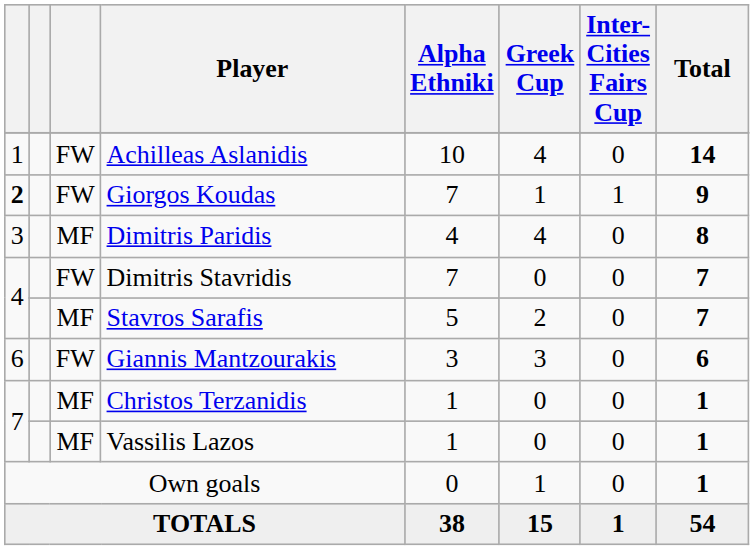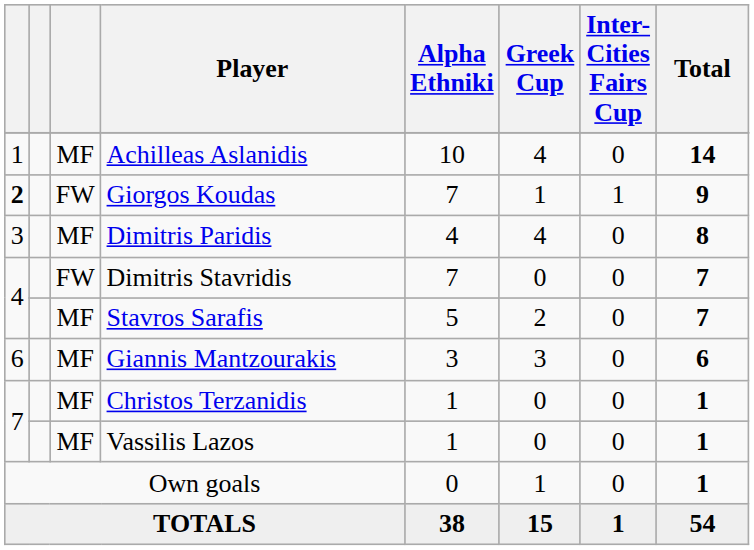 <table class="wikitable sortable" style="text-align:center">
 <tr>
 <th width=5></th>
 <th width=5></th>
 <th width=5></th>
 <th width=180>Player</th>
 <th width=30><a href='#'>Alpha Ethniki</a></th>
 <th width=30><a href='#'>Greek Cup</a></th>
 <th width=30><a href='#'>Inter-Cities Fairs Cup</a></th>
 <th width=50>Total</th>
 </tr>
 <tr>
 </tr>
 <tr>
 <td>1</td>
 <td></td>
-<td>FW</td>
+<td>MF</td>
 <td align=left> <a href='#'>Achilleas Aslanidis</a></td>
 <td>10</td>
 <td>4</td>
 <td>0</td>
 <td><strong>14</strong></td>
 </tr>
 <tr>
 <td><strong>2</strong></td>
 <td></td>
 <td>FW</td>
 <td align=left> <a href='#'>Giorgos Koudas</a></td>
 <td>7</td>
 <td>1</td>
 <td>1</td>
 <td><strong>9</strong></td>
 </tr>
 <tr>
 <td>3</td>
 <td></td>
 <td>MF</td>
 <td align=left> <a href='#'>Dimitris Paridis</a></td>
 <td>4</td>
 <td>4</td>
 <td>0</td>
 <td><strong>8</strong></td>
 </tr>
 <tr>
 <td rowspan=2>4</td>
 <td></td>
 <td>FW</td>
 <td align=left> Dimitris Stavridis</td>
 <td>7</td>
 <td>0</td>
 <td>0</td>
 <td><strong>7</strong></td>
 </tr>
 <tr>
 <td></td>
 <td>MF</td>
 <td align=left> <a href='#'>Stavros Sarafis</a></td>
 <td>5</td>
 <td>2</td>
 <td>0</td>
 <td><strong>7</strong></td>
 </tr>
 <tr>
 <td>6</td>
 <td></td>
-<td>FW</td>
+<td>MF</td>
 <td align=left> <a href='#'>Giannis Mantzourakis</a></td>
 <td>3</td>
 <td>3</td>
 <td>0</td>
 <td><strong>6</strong></td>
 </tr>
 <tr>
 <td rowspan=2>7</td>
 <td></td>
 <td>MF</td>
 <td align=left> <a href='#'>Christos Terzanidis</a></td>
 <td>1</td>
 <td>0</td>
 <td>0</td>
 <td><strong>1</strong></td>
 </tr>
 <tr>
 <td></td>
 <td>MF</td>
 <td align=left> Vassilis Lazos</td>
 <td>1</td>
 <td>0</td>
 <td>0</td>
 <td><strong>1</strong></td>
 </tr>
 <tr>
 <td colspan="4">Own goals</td>
 <td>0</td>
 <td>1</td>
 <td>0</td>
 <td><strong>1</strong></td>
 </tr>
 <tr bgcolor="#EFEFEF">
 <td colspan=4><strong>TOTALS</strong></td>
 <td><strong>38</strong></td>
 <td><strong>15</strong></td>
 <td><strong>1</strong></td>
 <td><strong>54</strong></td>
 </tr>
 </table>
